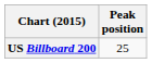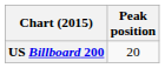 <table class="wikitable sortable plainrowheaders" style="text-align:center">
 <tr>
 <th scope="col">Chart (2015)</th>
 <th scope="col">Peak<br>position</th>
 </tr>
 <tr>
 <th scope="row">US <a href='#'><em>Billboard</em> 200</a></th>
-<td>25</td>
+<td>20</td>
 </tr>
 </table>
